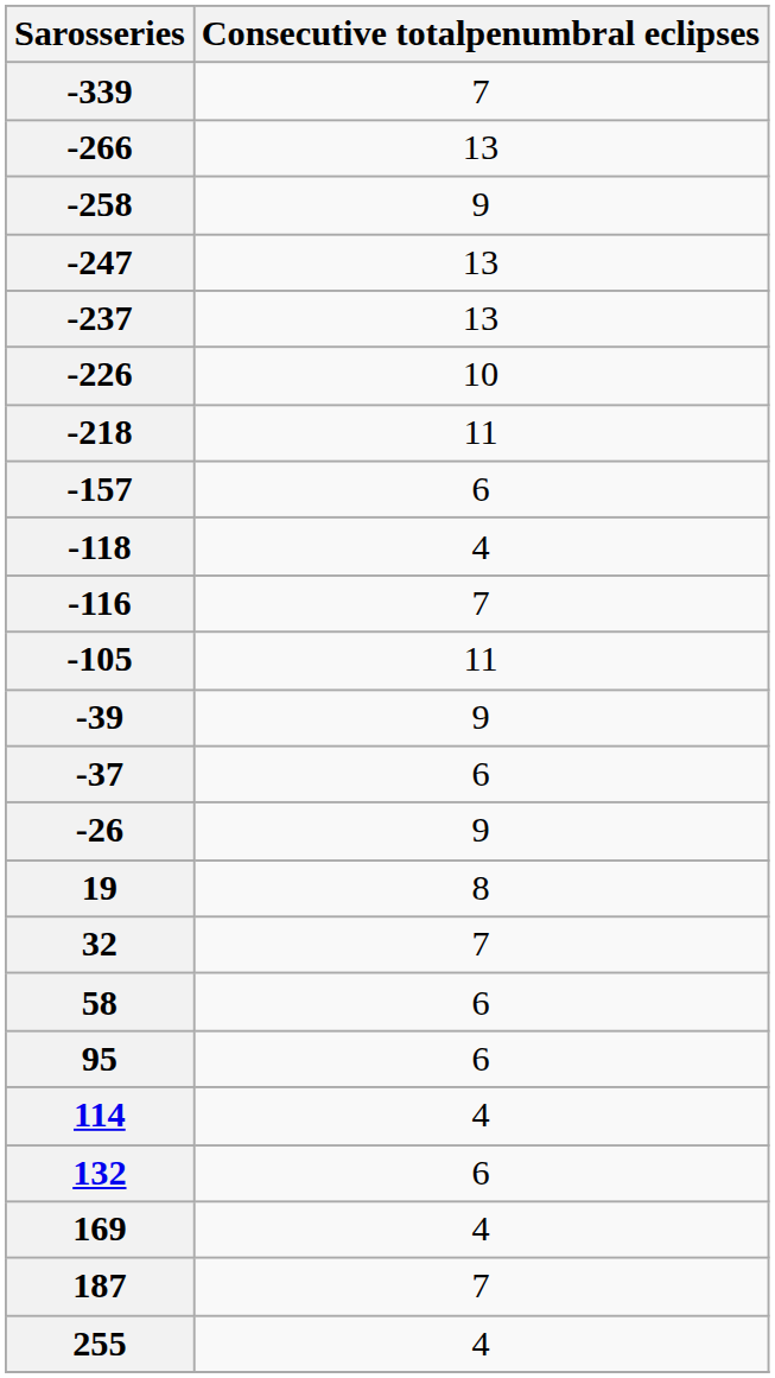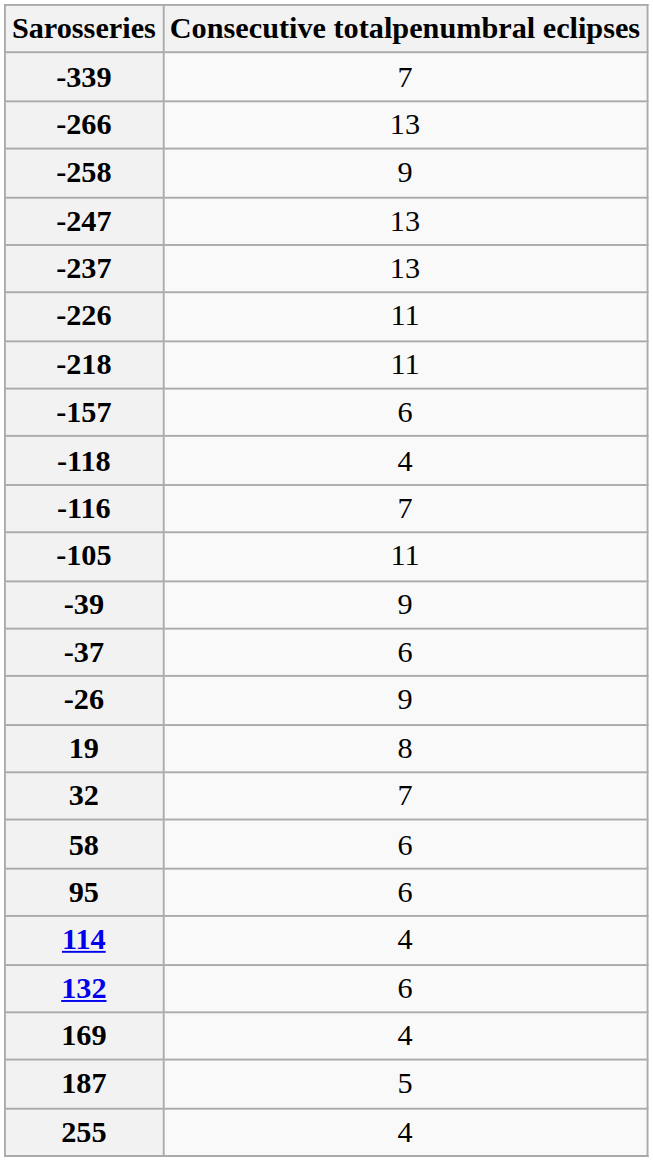 <table class="wikitable sortable">
 <tr>
 <th>Sarosseries</th>
 <th>Consecutive totalpenumbral eclipses</th>
 </tr>
 <tr align=center>
 <th>-339</th>
 <td>7</td>
 </tr>
 <tr align=center>
 <th>-266</th>
 <td>13</td>
 </tr>
 <tr align=center>
 <th>-258</th>
 <td>9</td>
 </tr>
 <tr align=center>
 <th>-247</th>
 <td>13</td>
 </tr>
 <tr align=center>
 <th>-237</th>
 <td>13</td>
 </tr>
 <tr align=center>
 <th>-226</th>
-<td>10</td>
+<td>11</td>
 </tr>
 <tr align=center>
 <th>-218</th>
 <td>11</td>
 </tr>
 <tr align=center>
 <th>-157</th>
 <td>6</td>
 </tr>
 <tr align=center>
 <th>-118</th>
 <td>4</td>
 </tr>
 <tr align=center>
 <th>-116</th>
 <td>7</td>
 </tr>
 <tr align=center>
 <th>-105</th>
 <td>11</td>
 </tr>
 <tr align=center>
 <th>-39</th>
 <td>9</td>
 </tr>
 <tr align=center>
 <th>-37</th>
 <td>6</td>
 </tr>
 <tr align=center>
 <th>-26</th>
 <td>9</td>
 </tr>
 <tr align=center>
 <th>19</th>
 <td>8</td>
 </tr>
 <tr align=center>
 <th>32</th>
 <td>7</td>
 </tr>
 <tr align=center>
 <th>58</th>
 <td>6</td>
 </tr>
 <tr align=center>
 <th>95</th>
 <td>6</td>
 </tr>
 <tr align=center>
 <th><a href='#'>114</a></th>
 <td>4</td>
 </tr>
 <tr align=center>
 <th><a href='#'>132</a></th>
 <td>6</td>
 </tr>
 <tr align=center>
 <th>169</th>
 <td>4</td>
 </tr>
 <tr align=center>
 <th>187</th>
-<td>7</td>
+<td>5</td>
 </tr>
 <tr align=center>
 <th>255</th>
 <td>4</td>
 </tr>
 <tr align=center>
 </tr>
 </table>
